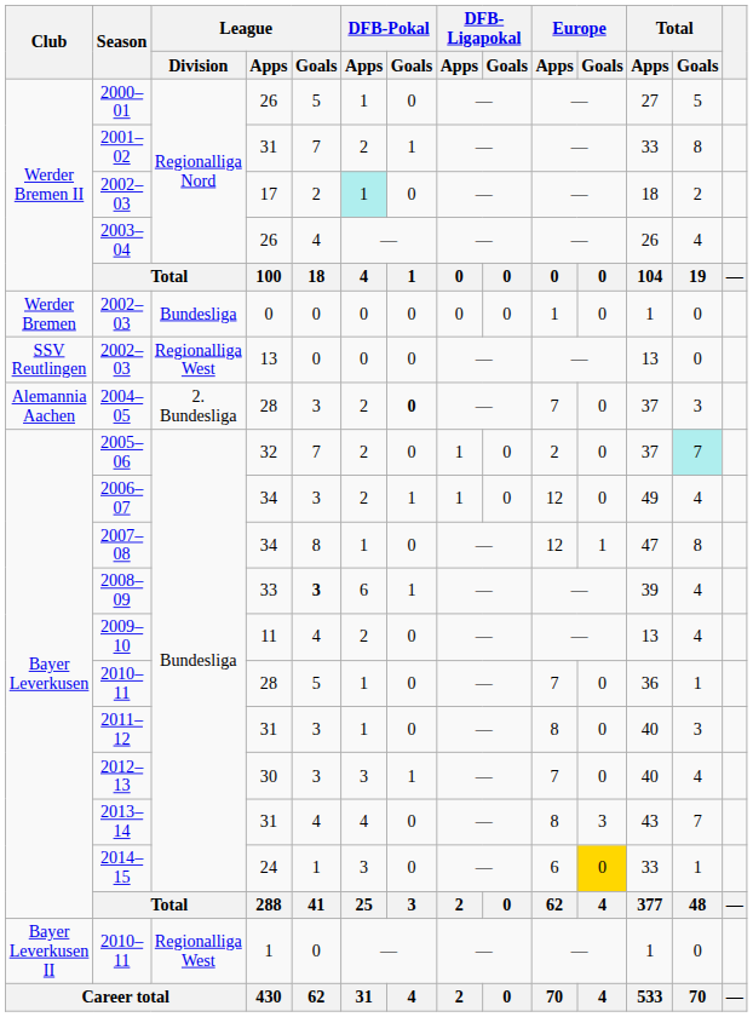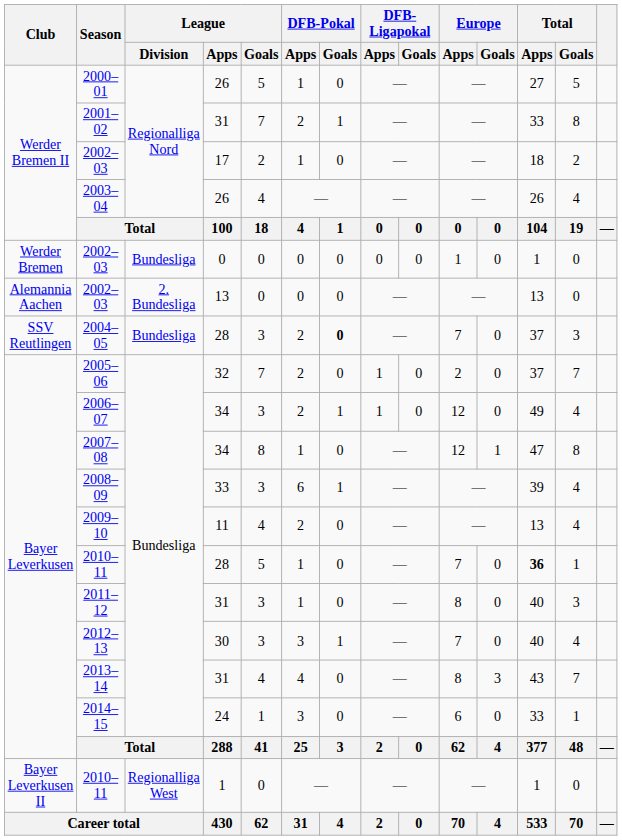 <table class="wikitable" style="text-align:center">
 <tr>
 <th rowspan="2">Club</th>
 <th rowspan="2">Season</th>
 <th colspan="3">League</th>
 <th colspan="2"><a href='#'>DFB-Pokal</a></th>
 <th colspan="2"><a href='#'>DFB-Ligapokal</a></th>
 <th colspan="2"><a href='#'>Europe</a></th>
 <th colspan="2">Total</th>
 <th rowspan="2"></th>
 </tr>
 <tr>
 <th>Division</th>
 <th>Apps</th>
 <th>Goals</th>
 <th>Apps</th>
 <th>Goals</th>
 <th>Apps</th>
 <th>Goals</th>
 <th>Apps</th>
 <th>Goals</th>
 <th>Apps</th>
 <th>Goals</th>
 </tr>
 <tr>
 <td rowspan="5"><a href='#'>Werder Bremen II</a></td>
 <td><a href='#'>2000–01</a></td>
 <td rowspan="4"><a href='#'>Regionalliga Nord</a></td>
 <td>26</td>
 <td>5</td>
 <td>1</td>
 <td>0</td>
 <td colspan="2">—</td>
 <td colspan="2">—</td>
 <td>27</td>
 <td>5</td>
 <td></td>
 </tr>
 <tr>
 <td><a href='#'>2001–02</a></td>
 <td>31</td>
 <td>7</td>
 <td>2</td>
 <td>1</td>
 <td colspan="2">—</td>
 <td colspan="2">—</td>
 <td>33</td>
 <td>8</td>
 <td></td>
 </tr>
 <tr>
 <td><a href='#'>2002–03</a></td>
 <td>17</td>
 <td>2</td>
-<td style="background: paleturquoise;">1</td>
+<td>1</td>
 <td>0</td>
 <td colspan="2">—</td>
 <td colspan="2">—</td>
 <td>18</td>
 <td>2</td>
 <td></td>
 </tr>
 <tr>
 <td><a href='#'>2003–04</a></td>
 <td>26</td>
 <td>4</td>
 <td colspan="2">—</td>
 <td colspan="2">—</td>
 <td colspan="2">—</td>
 <td>26</td>
 <td>4</td>
 <td></td>
 </tr>
 <tr>
 <th colspan="2">Total</th>
 <th>100</th>
 <th>18</th>
 <th>4</th>
 <th>1</th>
 <th>0</th>
 <th>0</th>
 <th>0</th>
 <th>0</th>
 <th>104</th>
 <th>19</th>
 <th>—</th>
 </tr>
 <tr>
 <td><a href='#'>Werder Bremen</a></td>
 <td><a href='#'>2002–03</a></td>
 <td><a href='#'>Bundesliga</a></td>
 <td>0</td>
 <td>0</td>
 <td>0</td>
 <td>0</td>
 <td>0</td>
 <td>0</td>
 <td>1</td>
 <td>0</td>
 <td>1</td>
 <td>0</td>
 <td></td>
 </tr>
 <tr>
-<td><a href='#'>SSV Reutlingen</a></td>
+<td><a href='#'>Alemannia Aachen</a></td>
 <td><a href='#'>2002–03</a></td>
-<td><a href='#'>Regionalliga West</a></td>
+<td><a href='#'>2. Bundesliga</a></td>
 <td>13</td>
 <td>0</td>
 <td>0</td>
 <td>0</td>
 <td colspan="2">—</td>
 <td colspan="2">—</td>
 <td>13</td>
 <td>0</td>
 <td></td>
 </tr>
 <tr>
-<td><a href='#'>Alemannia Aachen</a></td>
+<td><a href='#'>SSV Reutlingen</a></td>
 <td><a href='#'>2004–05</a></td>
-<td>2. Bundesliga</td>
+<td><a href='#'>Bundesliga</a></td>
 <td>28</td>
 <td>3</td>
 <td>2</td>
 <td><strong>0</strong></td>
 <td colspan="2">—</td>
 <td>7</td>
 <td>0</td>
 <td>37</td>
 <td>3</td>
 <td></td>
 </tr>
 <tr>
 <td rowspan="11"><a href='#'>Bayer Leverkusen</a></td>
 <td><a href='#'>2005–06</a></td>
 <td rowspan="10">Bundesliga</td>
 <td>32</td>
 <td>7</td>
 <td>2</td>
 <td>0</td>
 <td>1</td>
 <td>0</td>
 <td>2</td>
 <td>0</td>
 <td>37</td>
-<td style="background: paleturquoise;">7</td>
+<td>7</td>
 <td></td>
 </tr>
 <tr>
 <td><a href='#'>2006–07</a></td>
 <td>34</td>
 <td>3</td>
 <td>2</td>
 <td>1</td>
 <td>1</td>
 <td>0</td>
 <td>12</td>
 <td>0</td>
 <td>49</td>
 <td>4</td>
 <td></td>
 </tr>
 <tr>
 <td><a href='#'>2007–08</a></td>
 <td>34</td>
 <td>8</td>
 <td>1</td>
 <td>0</td>
 <td colspan="2">—</td>
 <td>12</td>
 <td>1</td>
 <td>47</td>
 <td>8</td>
 <td></td>
 </tr>
 <tr>
 <td><a href='#'>2008–09</a></td>
 <td>33</td>
-<td><strong>3</strong></td>
+<td>3</td>
 <td>6</td>
 <td>1</td>
 <td colspan="2">—</td>
 <td colspan="2">—</td>
 <td>39</td>
 <td>4</td>
 <td></td>
 </tr>
 <tr>
 <td><a href='#'>2009–10</a></td>
 <td>11</td>
 <td>4</td>
 <td>2</td>
 <td>0</td>
 <td colspan="2">—</td>
 <td colspan="2">—</td>
 <td>13</td>
 <td>4</td>
 <td></td>
 </tr>
 <tr>
 <td><a href='#'>2010–11</a></td>
 <td>28</td>
 <td>5</td>
 <td>1</td>
 <td>0</td>
 <td colspan="2">—</td>
 <td>7</td>
 <td>0</td>
-<td>36</td>
+<td><strong>36</strong></td>
 <td>1</td>
 <td></td>
 </tr>
 <tr>
 <td><a href='#'>2011–12</a></td>
 <td>31</td>
 <td>3</td>
 <td>1</td>
 <td>0</td>
 <td colspan="2">—</td>
 <td>8</td>
 <td>0</td>
 <td>40</td>
 <td>3</td>
 <td></td>
 </tr>
 <tr>
 <td><a href='#'>2012–13</a></td>
 <td>30</td>
 <td>3</td>
 <td>3</td>
 <td>1</td>
 <td colspan="2">—</td>
 <td>7</td>
 <td>0</td>
 <td>40</td>
 <td>4</td>
 <td></td>
 </tr>
 <tr>
 <td><a href='#'>2013–14</a></td>
 <td>31</td>
 <td>4</td>
 <td>4</td>
 <td>0</td>
 <td colspan="2">—</td>
 <td>8</td>
 <td>3</td>
 <td>43</td>
 <td>7</td>
 <td></td>
 </tr>
 <tr>
 <td><a href='#'>2014–15</a></td>
 <td>24</td>
 <td>1</td>
 <td>3</td>
 <td>0</td>
 <td colspan="2">—</td>
 <td>6</td>
-<td style="background: gold;">0</td>
+<td>0</td>
 <td>33</td>
 <td>1</td>
 <td></td>
 </tr>
 <tr>
 <th colspan="2">Total</th>
 <th>288</th>
 <th>41</th>
 <th>25</th>
 <th>3</th>
 <th>2</th>
 <th>0</th>
 <th>62</th>
 <th>4</th>
 <th>377</th>
 <th>48</th>
 <th>—</th>
 </tr>
 <tr>
 <td><a href='#'>Bayer Leverkusen II</a></td>
 <td><a href='#'>2010–11</a></td>
 <td><a href='#'>Regionalliga West</a></td>
 <td>1</td>
 <td>0</td>
 <td colspan="2">—</td>
 <td colspan="2">—</td>
 <td colspan="2">—</td>
 <td>1</td>
 <td>0</td>
 <td></td>
 </tr>
 <tr>
 <th colspan="3">Career total</th>
 <th>430</th>
 <th>62</th>
 <th>31</th>
 <th>4</th>
 <th>2</th>
 <th>0</th>
 <th>70</th>
 <th>4</th>
 <th>533</th>
 <th>70</th>
 <th>—</th>
 </tr>
 </table>
